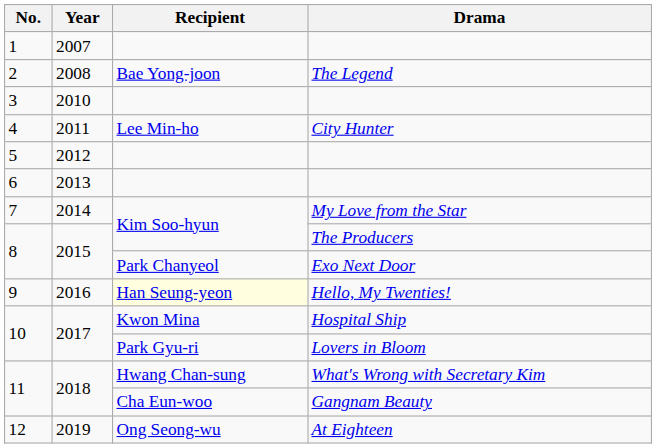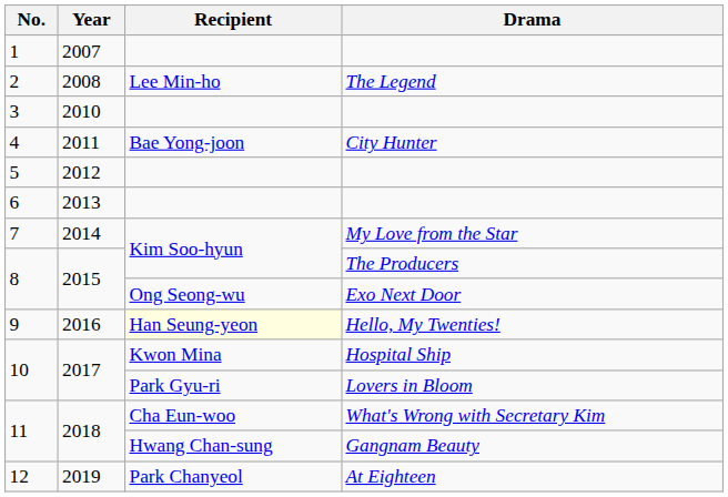 <table class="wikitable" style="width:600px">
 <tr>
 <th>No.</th>
 <th>Year</th>
 <th>Recipient</th>
 <th>Drama</th>
 </tr>
 <tr>
 <td>1</td>
 <td>2007</td>
 <td></td>
 <td></td>
 </tr>
 <tr>
 <td>2</td>
 <td>2008</td>
-<td><a href='#'>Bae Yong-joon</a></td>
+<td><a href='#'>Lee Min-ho</a></td>
 <td><em><a href='#'>The Legend</a></em></td>
 </tr>
 <tr>
 <td>3</td>
 <td>2010</td>
 <td></td>
 <td></td>
 </tr>
 <tr>
 <td>4</td>
 <td>2011</td>
-<td><a href='#'>Lee Min-ho</a></td>
+<td><a href='#'>Bae Yong-joon</a></td>
 <td><em><a href='#'>City Hunter</a></em></td>
 </tr>
 <tr>
 <td>5</td>
 <td>2012</td>
 <td></td>
 <td></td>
 </tr>
 <tr>
 <td>6</td>
 <td>2013</td>
 <td></td>
 <td></td>
 </tr>
 <tr>
 <td>7</td>
 <td>2014</td>
 <td rowspan=2><a href='#'>Kim Soo-hyun</a></td>
 <td><em><a href='#'>My Love from the Star</a></em></td>
 </tr>
 <tr>
 <td rowspan=2>8</td>
 <td rowspan=2>2015</td>
 <td><em><a href='#'>The Producers</a></em></td>
 </tr>
 <tr>
-<td><a href='#'>Park Chanyeol</a></td>
+<td><a href='#'>Ong Seong-wu</a></td>
 <td><em><a href='#'>Exo Next Door</a></em></td>
 </tr>
 <tr>
 <td>9</td>
 <td>2016</td>
 <td style="background: lightyellow;"><a href='#'>Han Seung-yeon</a></td>
 <td><em><a href='#'>Hello, My Twenties!</a></em></td>
 </tr>
 <tr>
 <td rowspan=2>10</td>
 <td rowspan=2>2017</td>
 <td><a href='#'>Kwon Mina</a></td>
 <td><em><a href='#'>Hospital Ship</a></em></td>
 </tr>
 <tr>
 <td><a href='#'>Park Gyu-ri</a></td>
 <td><em><a href='#'>Lovers in Bloom</a></em></td>
 </tr>
 <tr>
 <td rowspan=2>11</td>
 <td rowspan=2>2018</td>
-<td><a href='#'>Hwang Chan-sung</a></td>
+<td><a href='#'>Cha Eun-woo</a></td>
 <td><em><a href='#'>What's Wrong with Secretary Kim</a></em></td>
 </tr>
 <tr>
-<td><a href='#'>Cha Eun-woo</a></td>
+<td><a href='#'>Hwang Chan-sung</a></td>
 <td><em><a href='#'>Gangnam Beauty</a></em></td>
 </tr>
 <tr>
 <td>12</td>
 <td>2019</td>
-<td><a href='#'>Ong Seong-wu</a></td>
+<td><a href='#'>Park Chanyeol</a></td>
 <td><em><a href='#'>At Eighteen</a></em></td>
 </tr>
 </table>
